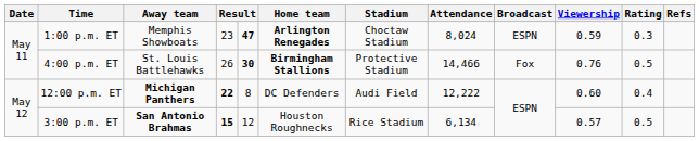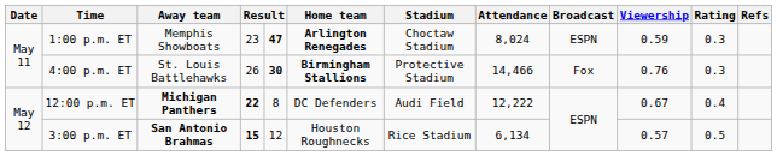 <table class="wikitable" style="text-align:center;">
 <tr>
 <th>Date</th>
 <th>Time<br></th>
 <th>Away team</th>
 <th colspan="2">Result<br></th>
 <th>Home team</th>
 <th>Stadium</th>
 <th>Attendance</th>
 <th>Broadcast</th>
 <th><a href='#'>Viewership</a><br></th>
 <th>Rating<br></th>
 <th>Refs</th>
 </tr>
 <tr>
 <td rowspan=2>May 11</td>
 <td>1:00 p.m. ET</td>
 <td>Memphis Showboats</td>
 <td>23</td>
 <td><strong>47</strong></td>
 <td><strong>Arlington Renegades</strong></td>
 <td>Choctaw Stadium</td>
 <td>8,024</td>
 <td>ESPN</td>
 <td>0.59</td>
 <td>0.3</td>
 <td></td>
 </tr>
 <tr>
 <td>4:00 p.m. ET</td>
 <td>St. Louis Battlehawks</td>
 <td>26</td>
 <td><strong>30</strong></td>
 <td><strong>Birmingham Stallions</strong></td>
 <td>Protective Stadium</td>
 <td>14,466</td>
 <td>Fox</td>
 <td>0.76</td>
-<td>0.5</td>
+<td>0.3</td>
 <td></td>
 </tr>
 <tr>
 <td rowspan=2>May 12</td>
 <td>12:00 p.m. ET</td>
 <td><strong>Michigan Panthers</strong></td>
 <td><strong>22</strong></td>
 <td>8</td>
 <td>DC Defenders</td>
 <td>Audi Field</td>
 <td>12,222</td>
 <td rowspan=2>ESPN</td>
-<td>0.60</td>
+<td>0.67</td>
 <td>0.4</td>
 <td></td>
 </tr>
 <tr>
 <td>3:00 p.m. ET</td>
 <td><strong>San Antonio Brahmas</strong></td>
 <td><strong>15</strong></td>
 <td>12</td>
 <td>Houston Roughnecks</td>
 <td>Rice Stadium</td>
 <td>6,134</td>
 <td>0.57</td>
 <td>0.5</td>
 <td></td>
 </tr>
 </table>
